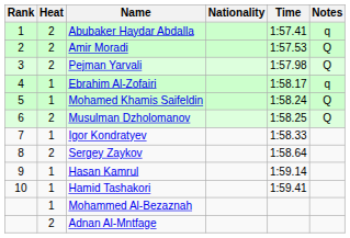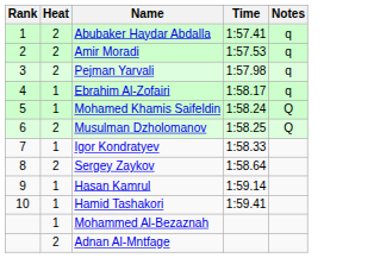 <table class="wikitable sortable" style="text-align:center">
 <tr>
 <th>Rank</th>
 <th>Heat</th>
 <th>Name</th>
-<th>Nationality</th>
 <th>Time</th>
 <th>Notes</th>
 </tr>
 <tr bgcolor=ccffcc>
 <td>1</td>
 <td>2</td>
 <td align=left><a href='#'>Abubaker Haydar Abdalla</a></td>
-<td align=left></td>
 <td>1:57.41</td>
 <td>q</td>
 </tr>
 <tr bgcolor=ccffcc>
 <td>2</td>
 <td>2</td>
 <td align=left><a href='#'>Amir Moradi</a></td>
-<td align=left></td>
 <td>1:57.53</td>
-<td>Q</td>
+<td>q</td>
 </tr>
 <tr bgcolor=ddffdd>
 <td>3</td>
 <td>2</td>
 <td align=left><a href='#'>Pejman Yarvali</a></td>
-<td align=left></td>
 <td>1:57.98</td>
-<td>Q</td>
+<td>q</td>
 </tr>
 <tr bgcolor=ccffcc>
 <td>4</td>
 <td>1</td>
 <td align=left><a href='#'>Ebrahim Al-Zofairi</a></td>
-<td align=left></td>
 <td>1:58.17</td>
 <td>q</td>
 </tr>
 <tr bgcolor=ccffcc>
 <td>5</td>
 <td>1</td>
 <td align=left><a href='#'>Mohamed Khamis Saifeldin</a></td>
-<td align=left></td>
 <td>1:58.24</td>
 <td>Q</td>
 </tr>
 <tr bgcolor=ddffdd>
 <td>6</td>
 <td>2</td>
 <td align=left><a href='#'>Musulman Dzholomanov</a></td>
-<td align=left></td>
 <td>1:58.25</td>
 <td>Q</td>
 </tr>
 <tr>
 <td>7</td>
 <td>1</td>
 <td align=left><a href='#'>Igor Kondratyev</a></td>
-<td align=left></td>
 <td>1:58.33</td>
 <td></td>
 </tr>
 <tr>
 <td>8</td>
 <td>2</td>
 <td align=left><a href='#'>Sergey Zaykov</a></td>
-<td align=left></td>
 <td>1:58.64</td>
 <td></td>
 </tr>
 <tr>
 <td>9</td>
 <td>1</td>
 <td align=left><a href='#'>Hasan Kamrul</a></td>
-<td align=left></td>
 <td>1:59.14</td>
 <td></td>
 </tr>
 <tr>
 <td>10</td>
 <td>1</td>
 <td align=left><a href='#'>Hamid Tashakori</a></td>
-<td align=left></td>
 <td>1:59.41</td>
 <td></td>
 </tr>
 <tr>
 <td></td>
 <td>1</td>
 <td align=left><a href='#'>Mohammed Al-Bezaznah</a></td>
-<td align=left></td>
 <td></td>
 <td></td>
 </tr>
 <tr>
 <td></td>
 <td>2</td>
 <td align=left><a href='#'>Adnan Al-Mntfage</a></td>
-<td align=left></td>
 <td></td>
 <td></td>
 </tr>
 </table>
